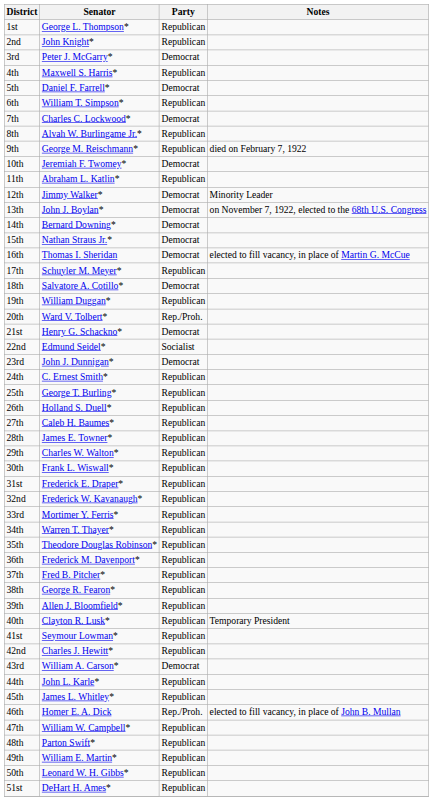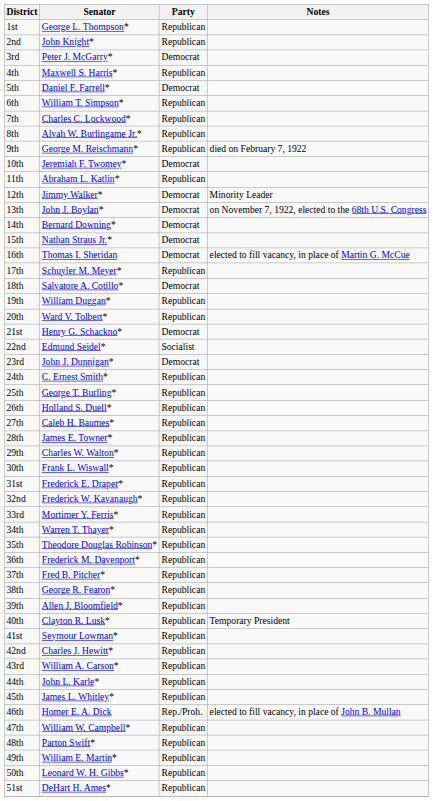 <table class=wikitable>
 <tr>
 <th>District</th>
 <th>Senator</th>
 <th>Party</th>
 <th>Notes</th>
 </tr>
 <tr>
 <td>1st</td>
 <td><a href='#'>George L. Thompson</a>*</td>
 <td>Republican</td>
 <td></td>
 </tr>
 <tr>
 <td>2nd</td>
 <td><a href='#'>John Knight</a>*</td>
 <td>Republican</td>
 <td></td>
 </tr>
 <tr>
 <td>3rd</td>
 <td><a href='#'>Peter J. McGarry</a>*</td>
 <td>Democrat</td>
 <td></td>
 </tr>
 <tr>
 <td>4th</td>
 <td><a href='#'>Maxwell S. Harris</a>*</td>
 <td>Republican</td>
 <td></td>
 </tr>
 <tr>
 <td>5th</td>
 <td><a href='#'>Daniel F. Farrell</a>*</td>
 <td>Democrat</td>
 <td></td>
 </tr>
 <tr>
 <td>6th</td>
 <td><a href='#'>William T. Simpson</a>*</td>
 <td>Republican</td>
 <td></td>
 </tr>
 <tr>
 <td>7th</td>
 <td><a href='#'>Charles C. Lockwood</a>*</td>
-<td>Democrat</td>
+<td>Republican</td>
 <td></td>
 </tr>
 <tr>
 <td>8th</td>
 <td><a href='#'>Alvah W. Burlingame Jr.</a>*</td>
 <td>Republican</td>
 <td></td>
 </tr>
 <tr>
 <td>9th</td>
 <td><a href='#'>George M. Reischmann</a>*</td>
 <td>Republican</td>
 <td>died on February 7, 1922</td>
 </tr>
 <tr>
 <td>10th</td>
 <td><a href='#'>Jeremiah F. Twomey</a>*</td>
 <td>Democrat</td>
 <td></td>
 </tr>
 <tr>
 <td>11th</td>
 <td><a href='#'>Abraham L. Katlin</a>*</td>
 <td>Republican</td>
 <td></td>
 </tr>
 <tr>
 <td>12th</td>
 <td><a href='#'>Jimmy Walker</a>*</td>
 <td>Democrat</td>
 <td>Minority Leader</td>
 </tr>
 <tr>
 <td>13th</td>
 <td><a href='#'>John J. Boylan</a>*</td>
 <td>Democrat</td>
 <td>on November 7, 1922, elected to the <a href='#'>68th U.S. Congress</a></td>
 </tr>
 <tr>
 <td>14th</td>
 <td><a href='#'>Bernard Downing</a>*</td>
 <td>Democrat</td>
 <td></td>
 </tr>
 <tr>
 <td>15th</td>
 <td><a href='#'>Nathan Straus Jr.</a>*</td>
 <td>Democrat</td>
 <td></td>
 </tr>
 <tr>
 <td>16th</td>
 <td><a href='#'>Thomas I. Sheridan</a></td>
 <td>Democrat</td>
 <td>elected to fill vacancy, in place of <a href='#'>Martin G. McCue</a></td>
 </tr>
 <tr>
 <td>17th</td>
 <td><a href='#'>Schuyler M. Meyer</a>*</td>
 <td>Republican</td>
 <td></td>
 </tr>
 <tr>
 <td>18th</td>
 <td><a href='#'>Salvatore A. Cotillo</a>*</td>
 <td>Democrat</td>
 <td></td>
 </tr>
 <tr>
 <td>19th</td>
 <td><a href='#'>William Duggan</a>*</td>
 <td>Republican</td>
 <td></td>
 </tr>
 <tr>
 <td>20th</td>
 <td><a href='#'>Ward V. Tolbert</a>*</td>
-<td>Rep./Proh.</td>
+<td>Republican</td>
 <td></td>
 </tr>
 <tr>
 <td>21st</td>
 <td><a href='#'>Henry G. Schackno</a>*</td>
 <td>Democrat</td>
 <td></td>
 </tr>
 <tr>
 <td>22nd</td>
 <td><a href='#'>Edmund Seidel</a>*</td>
 <td>Socialist</td>
 <td></td>
 </tr>
 <tr>
 <td>23rd</td>
 <td><a href='#'>John J. Dunnigan</a>*</td>
 <td>Democrat</td>
 <td></td>
 </tr>
 <tr>
 <td>24th</td>
 <td><a href='#'>C. Ernest Smith</a>*</td>
 <td>Republican</td>
 <td></td>
 </tr>
 <tr>
 <td>25th</td>
 <td><a href='#'>George T. Burling</a>*</td>
 <td>Republican</td>
 <td></td>
 </tr>
 <tr>
 <td>26th</td>
 <td><a href='#'>Holland S. Duell</a>*</td>
 <td>Republican</td>
 <td></td>
 </tr>
 <tr>
 <td>27th</td>
 <td><a href='#'>Caleb H. Baumes</a>*</td>
 <td>Republican</td>
 <td></td>
 </tr>
 <tr>
 <td>28th</td>
 <td><a href='#'>James E. Towner</a>*</td>
 <td>Republican</td>
 <td></td>
 </tr>
 <tr>
 <td>29th</td>
 <td><a href='#'>Charles W. Walton</a>*</td>
 <td>Republican</td>
 <td></td>
 </tr>
 <tr>
 <td>30th</td>
 <td><a href='#'>Frank L. Wiswall</a>*</td>
 <td>Republican</td>
 <td></td>
 </tr>
 <tr>
 <td>31st</td>
 <td><a href='#'>Frederick E. Draper</a>*</td>
 <td>Republican</td>
 <td></td>
 </tr>
 <tr>
 <td>32nd</td>
 <td><a href='#'>Frederick W. Kavanaugh</a>*</td>
 <td>Republican</td>
 <td></td>
 </tr>
 <tr>
 <td>33rd</td>
 <td><a href='#'>Mortimer Y. Ferris</a>*</td>
 <td>Republican</td>
 <td></td>
 </tr>
 <tr>
 <td>34th</td>
 <td><a href='#'>Warren T. Thayer</a>*</td>
 <td>Republican</td>
 <td></td>
 </tr>
 <tr>
 <td>35th</td>
 <td><a href='#'>Theodore Douglas Robinson</a>*</td>
 <td>Republican</td>
 <td></td>
 </tr>
 <tr>
 <td>36th</td>
 <td><a href='#'>Frederick M. Davenport</a>*</td>
 <td>Republican</td>
 <td></td>
 </tr>
 <tr>
 <td>37th</td>
 <td><a href='#'>Fred B. Pitcher</a>*</td>
 <td>Republican</td>
 <td></td>
 </tr>
 <tr>
 <td>38th</td>
 <td><a href='#'>George R. Fearon</a>*</td>
 <td>Republican</td>
 <td></td>
 </tr>
 <tr>
 <td>39th</td>
 <td><a href='#'>Allen J. Bloomfield</a>*</td>
 <td>Republican</td>
 <td></td>
 </tr>
 <tr>
 <td>40th</td>
 <td><a href='#'>Clayton R. Lusk</a>*</td>
 <td>Republican</td>
 <td>Temporary President</td>
 </tr>
 <tr>
 <td>41st</td>
 <td><a href='#'>Seymour Lowman</a>*</td>
 <td>Republican</td>
 <td></td>
 </tr>
 <tr>
 <td>42nd</td>
 <td><a href='#'>Charles J. Hewitt</a>*</td>
 <td>Republican</td>
 <td></td>
 </tr>
 <tr>
 <td>43rd</td>
 <td><a href='#'>William A. Carson</a>*</td>
-<td>Democrat</td>
+<td>Republican</td>
 <td></td>
 </tr>
 <tr>
 <td>44th</td>
 <td><a href='#'>John L. Karle</a>*</td>
 <td>Republican</td>
 <td></td>
 </tr>
 <tr>
 <td>45th</td>
 <td><a href='#'>James L. Whitley</a>*</td>
 <td>Republican</td>
 <td></td>
 </tr>
 <tr>
 <td>46th</td>
 <td><a href='#'>Homer E. A. Dick</a></td>
 <td>Rep./Proh.</td>
 <td>elected to fill vacancy, in place of <a href='#'>John B. Mullan</a></td>
 </tr>
 <tr>
 <td>47th</td>
 <td><a href='#'>William W. Campbell</a>*</td>
 <td>Republican</td>
 <td></td>
 </tr>
 <tr>
 <td>48th</td>
 <td><a href='#'>Parton Swift</a>*</td>
 <td>Republican</td>
 <td></td>
 </tr>
 <tr>
 <td>49th</td>
 <td><a href='#'>William E. Martin</a>*</td>
 <td>Republican</td>
 <td></td>
 </tr>
 <tr>
 <td>50th</td>
 <td><a href='#'>Leonard W. H. Gibbs</a>*</td>
 <td>Republican</td>
 <td></td>
 </tr>
 <tr>
 <td>51st</td>
 <td><a href='#'>DeHart H. Ames</a>*</td>
 <td>Republican</td>
 <td></td>
 </tr>
 <tr>
 </tr>
 </table>
